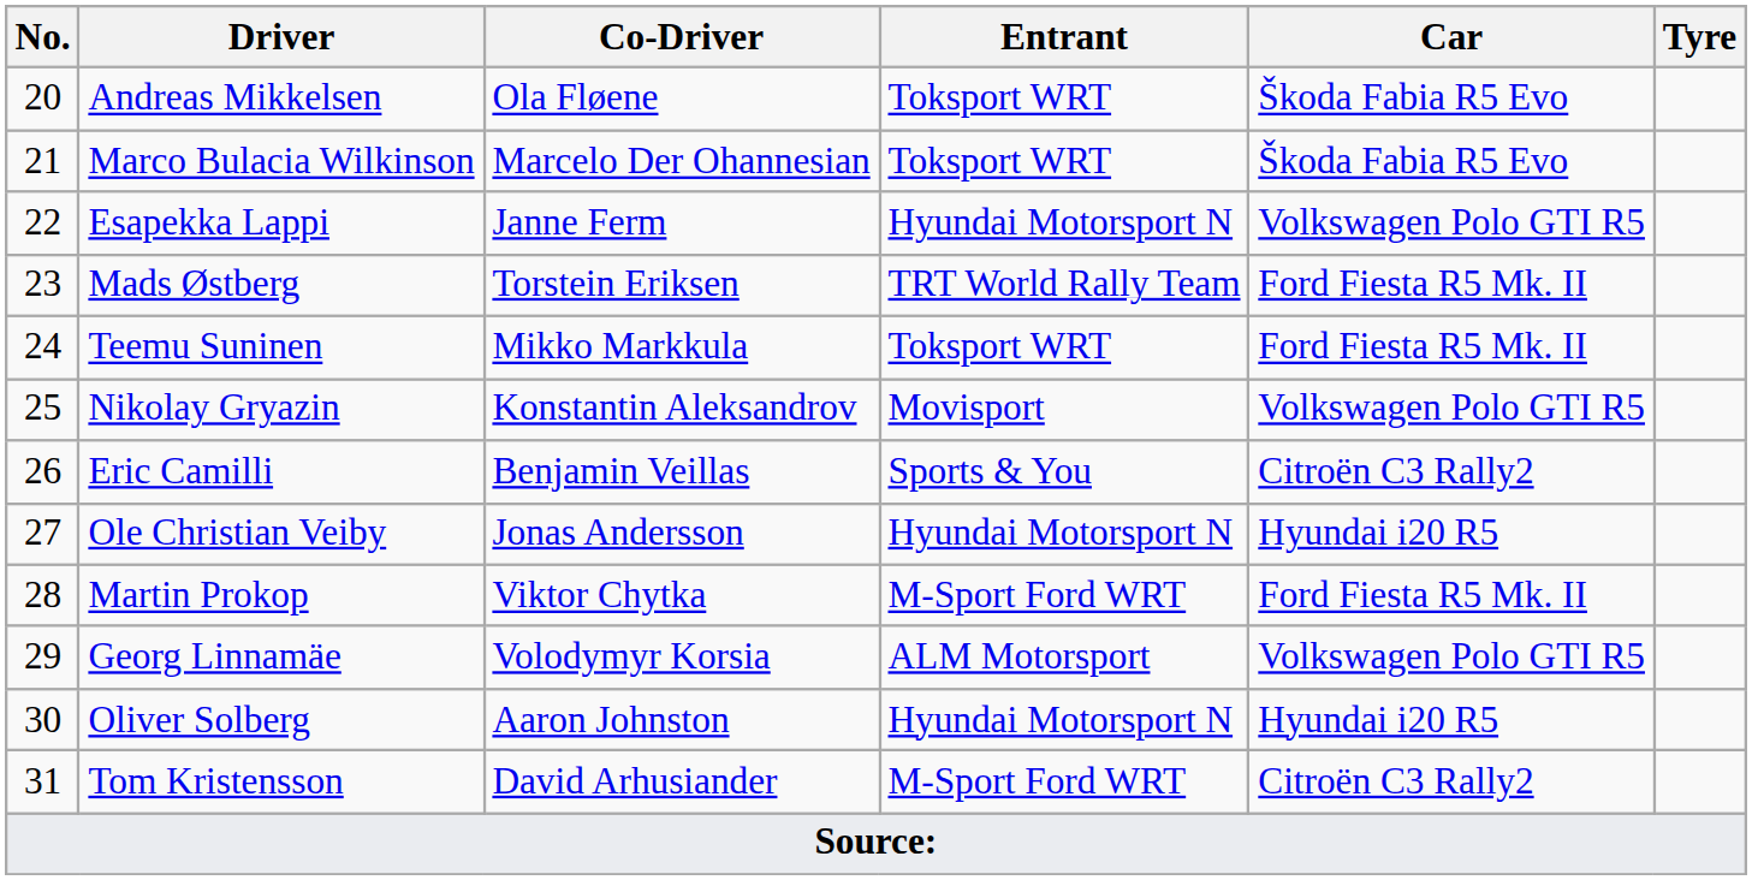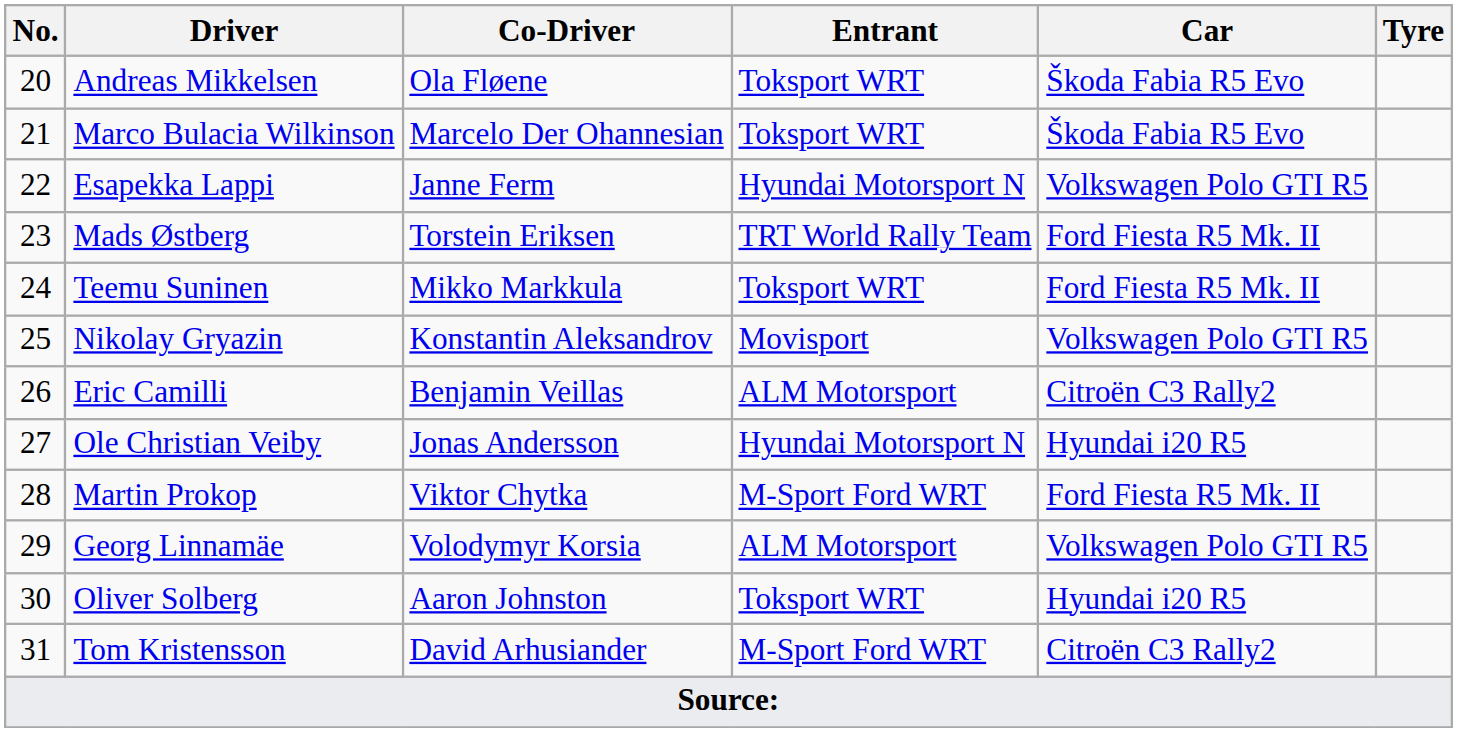 <table class="wikitable" style="font-size: 85%;">
 <tr>
 <th>No.</th>
 <th>Driver</th>
 <th>Co-Driver</th>
 <th>Entrant</th>
 <th>Car</th>
 <th>Tyre</th>
 </tr>
 <tr>
 <td align="center">20</td>
 <td nowrap> <a href='#'>Andreas Mikkelsen</a></td>
 <td> <a href='#'>Ola Fløene</a></td>
 <td> <a href='#'>Toksport WRT</a></td>
 <td nowrap><a href='#'>Škoda Fabia R5 Evo</a></td>
 <td></td>
 </tr>
 <tr>
 <td align="center">21</td>
 <td nowrap> <a href='#'>Marco Bulacia Wilkinson</a></td>
 <td nowrap> <a href='#'>Marcelo Der Ohannesian</a></td>
 <td> <a href='#'>Toksport WRT</a></td>
 <td nowrap><a href='#'>Škoda Fabia R5 Evo</a></td>
 <td align="center"></td>
 </tr>
 <tr>
 <td align="center">22</td>
 <td> <a href='#'>Esapekka Lappi</a></td>
 <td> <a href='#'>Janne Ferm</a></td>
 <td> <a href='#'>Hyundai Motorsport N</a></td>
 <td nowrap><a href='#'>Volkswagen Polo GTI R5</a></td>
 <td align="center"></td>
 </tr>
 <tr>
 <td align="center">23</td>
 <td> <a href='#'>Mads Østberg</a></td>
 <td> <a href='#'>Torstein Eriksen</a></td>
 <td> <a href='#'>TRT World Rally Team</a></td>
 <td><a href='#'>Ford Fiesta R5 Mk. II</a></td>
 <td align="center"></td>
 </tr>
 <tr>
 <td align="center">24</td>
 <td> <a href='#'>Teemu Suninen</a></td>
 <td> <a href='#'>Mikko Markkula</a></td>
 <td> <a href='#'>Toksport WRT</a></td>
 <td><a href='#'>Ford Fiesta R5 Mk. II</a></td>
 <td align="center"></td>
 </tr>
 <tr>
 <td align="center">25</td>
 <td> <a href='#'>Nikolay Gryazin</a></td>
 <td> <a href='#'>Konstantin Aleksandrov</a></td>
 <td> <a href='#'>Movisport</a></td>
 <td nowrap><a href='#'>Volkswagen Polo GTI R5</a></td>
 <td align="center"></td>
 </tr>
 <tr>
 <td align="center">26</td>
 <td> <a href='#'>Eric Camilli</a></td>
 <td> <a href='#'>Benjamin Veillas</a></td>
-<td> <a href='#'>Sports & You</a></td>
+<td> <a href='#'>ALM Motorsport</a></td>
 <td><a href='#'>Citroën C3 Rally2</a></td>
 <td align="center"></td>
 </tr>
 <tr>
 <td align="center">27</td>
 <td> <a href='#'>Ole Christian Veiby</a></td>
 <td> <a href='#'>Jonas Andersson</a></td>
 <td> <a href='#'>Hyundai Motorsport N</a></td>
 <td><a href='#'>Hyundai i20 R5</a></td>
 <td></td>
 </tr>
 <tr>
 <td align="center">28</td>
 <td> <a href='#'>Martin Prokop</a></td>
 <td> <a href='#'>Viktor Chytka</a></td>
 <td> <a href='#'>M-Sport Ford WRT</a></td>
 <td><a href='#'>Ford Fiesta R5 Mk. II</a></td>
 <td align="center"></td>
 </tr>
 <tr>
 <td align="center">29</td>
 <td> <a href='#'>Georg Linnamäe</a></td>
 <td> <a href='#'>Volodymyr Korsia</a></td>
 <td> <a href='#'>ALM Motorsport</a></td>
 <td nowrap><a href='#'>Volkswagen Polo GTI R5</a></td>
 <td></td>
 </tr>
 <tr>
 <td align="center">30</td>
 <td> <a href='#'>Oliver Solberg</a></td>
 <td> <a href='#'>Aaron Johnston</a></td>
-<td> <a href='#'>Hyundai Motorsport N</a></td>
+<td> <a href='#'>Toksport WRT</a></td>
 <td><a href='#'>Hyundai i20 R5</a></td>
 <td align="center"></td>
 </tr>
 <tr>
 <td align="center">31</td>
 <td> <a href='#'>Tom Kristensson</a></td>
 <td> <a href='#'>David Arhusiander</a></td>
 <td> <a href='#'>M-Sport Ford WRT</a></td>
 <td><a href='#'>Citroën C3 Rally2</a></td>
 <td align="center"></td>
 </tr>
 <tr>
 <td colspan="6" style="background-color:#EAECF0;text-align:center"><strong>Source:</strong></td>
 </tr>
 </table>
